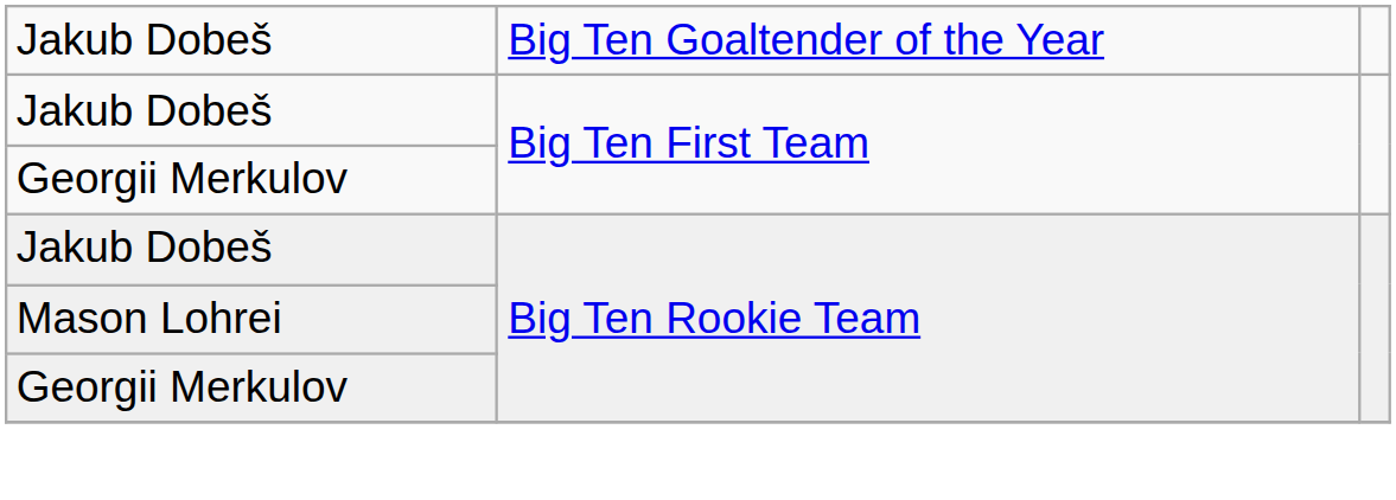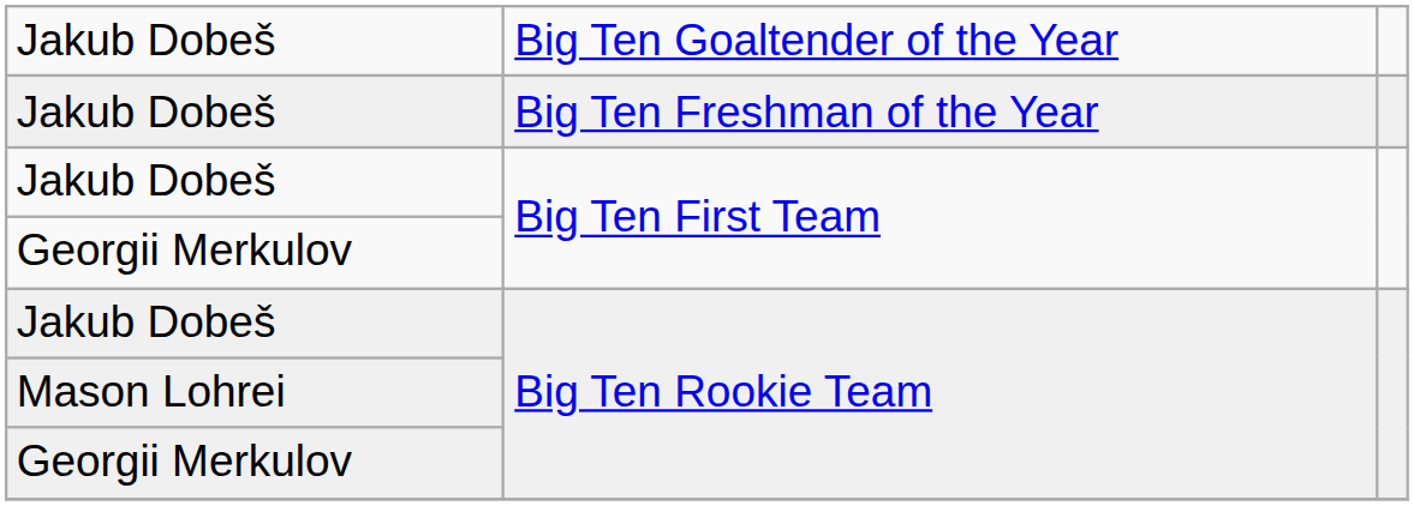 <table class="wikitable" width=40%>
 <tr>
 <td>Jakub Dobeš</td>
 <td><a href='#'>Big Ten Goaltender of the Year</a></td>
+<td></td>
+</tr>
+<tr bgcolor=f0f0f0>
+<td>Jakub Dobeš</td>
+<td><a href='#'>Big Ten Freshman of the Year</a></td>
 <td></td>
 </tr>
 <tr>
 <td>Jakub Dobeš</td>
 <td rowspan=2><a href='#'>Big Ten First Team</a></td>
 <td rowspan=2></td>
 </tr>
 <tr>
 <td>Georgii Merkulov</td>
 </tr>
 <tr bgcolor=f0f0f0>
 <td>Jakub Dobeš</td>
 <td rowspan=3><a href='#'>Big Ten Rookie Team</a></td>
 <td rowspan=3></td>
 </tr>
 <tr bgcolor=f0f0f0>
 <td>Mason Lohrei</td>
 </tr>
 <tr bgcolor=f0f0f0>
 <td>Georgii Merkulov</td>
 </tr>
 <tr>
 </tr>
 </table>
